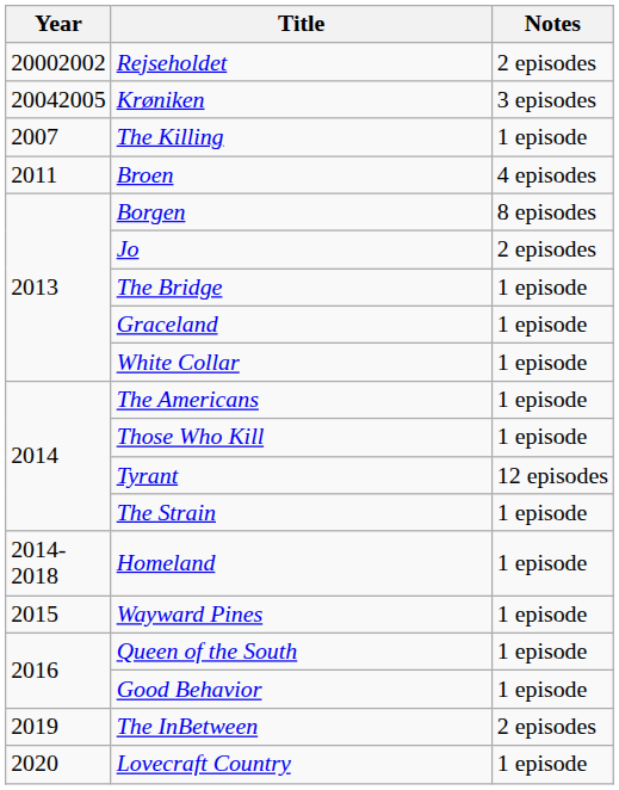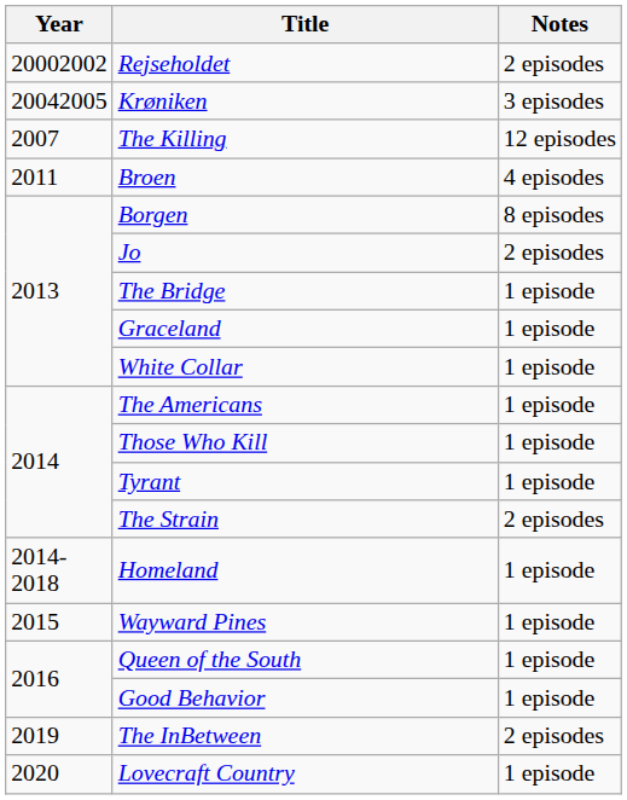 <table class="wikitable sortable">
 <tr>
 <th width="33">Year</th>
 <th width="250">Title</th>
 <th>Notes</th>
 </tr>
 <tr>
 <td>20002002</td>
 <td><em><a href='#'>Rejseholdet</a></em></td>
 <td>2 episodes</td>
 </tr>
 <tr>
 <td>20042005</td>
 <td><em><a href='#'>Krøniken</a></em></td>
 <td>3 episodes</td>
 </tr>
 <tr>
 <td>2007</td>
 <td><em><a href='#'>The Killing</a></em></td>
-<td>1 episode</td>
+<td>12 episodes</td>
 </tr>
 <tr>
 <td>2011</td>
 <td><em><a href='#'>Broen</a></em></td>
 <td>4 episodes</td>
 </tr>
 <tr>
 <td rowspan=5>2013</td>
 <td><em><a href='#'>Borgen</a></em></td>
 <td>8 episodes</td>
 </tr>
 <tr>
 <td><em><a href='#'>Jo</a></em></td>
 <td>2 episodes</td>
 </tr>
 <tr>
 <td><em><a href='#'>The Bridge</a></em></td>
 <td>1 episode</td>
 </tr>
 <tr>
 <td><em><a href='#'>Graceland</a></em></td>
 <td>1 episode</td>
 </tr>
 <tr>
 <td><em><a href='#'>White Collar</a></em></td>
 <td>1 episode</td>
 </tr>
 <tr>
 <td rowspan=4>2014</td>
 <td><em><a href='#'>The Americans</a></em></td>
 <td>1 episode</td>
 </tr>
 <tr>
 <td><em><a href='#'>Those Who Kill</a></em></td>
 <td>1 episode</td>
 </tr>
 <tr>
 <td><em><a href='#'>Tyrant</a></em></td>
-<td>12 episodes</td>
+<td>1 episode</td>
 </tr>
 <tr>
 <td><em><a href='#'>The Strain</a></em></td>
-<td>1 episode</td>
+<td>2 episodes</td>
 </tr>
 <tr>
 <td>2014-2018</td>
 <td><em><a href='#'>Homeland</a></em></td>
 <td>1 episode</td>
 </tr>
 <tr>
 <td>2015</td>
 <td><em><a href='#'>Wayward Pines</a></em></td>
 <td>1 episode</td>
 </tr>
 <tr>
 <td rowspan=2>2016</td>
 <td><em><a href='#'>Queen of the South</a></em></td>
 <td>1 episode</td>
 </tr>
 <tr>
 <td><em><a href='#'>Good Behavior</a></em></td>
 <td>1 episode</td>
 </tr>
 <tr>
 <td>2019</td>
 <td><em><a href='#'>The InBetween</a></em></td>
 <td>2 episodes</td>
 </tr>
 <tr>
 <td>2020</td>
 <td><em><a href='#'>Lovecraft Country</a></em></td>
 <td>1 episode</td>
 </tr>
 </table>
